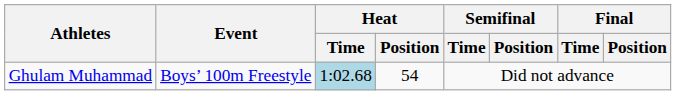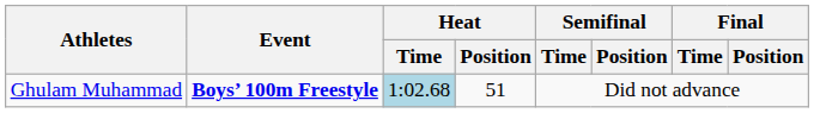 <table class="wikitable" border="1" style="font-size:90%">
 <tr>
 <th rowspan=2>Athletes</th>
 <th rowspan=2>Event</th>
 <th colspan=2>Heat</th>
 <th colspan=2>Semifinal</th>
 <th colspan=2>Final</th>
 </tr>
 <tr>
 <th>Time</th>
 <th>Position</th>
 <th>Time</th>
 <th>Position</th>
 <th>Time</th>
 <th>Position</th>
 </tr>
 <tr>
 <td rowspan=1><a href='#'>Ghulam Muhammad</a></td>
-<td><a href='#'>Boys’ 100m Freestyle</a></td>
+<td><strong><a href='#'>Boys’ 100m Freestyle</a></strong></td>
 <td align=center style="background: lightblue;">1:02.68</td>
-<td align=center>54</td>
+<td align=center>51</td>
 <td colspan="4" align=center>Did not advance</td>
 </tr>
 </table>
